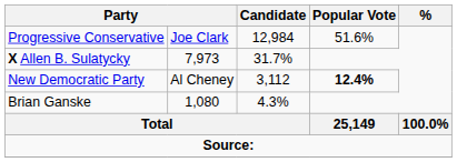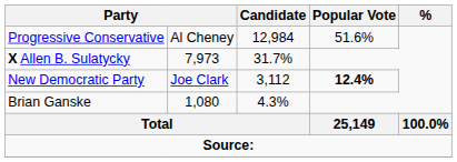 <table class="wikitable">
 <tr>
 <th colspan="2">Party</th>
 <th>Candidate</th>
 <th>Popular Vote</th>
 <th>%</th>
 </tr>
 <tr>
 <td><a href='#'>Progressive Conservative</a></td>
-<td> <a href='#'>Joe Clark</a></td>
+<td>Al Cheney</td>
 <td align=center>12,984</td>
 <td align=center>51.6%</td>
 </tr>
 <tr>
 <td><strong>X</strong> <a href='#'>Allen B. Sulatycky</a></td>
 <td align=center>7,973</td>
 <td align=center>31.7%</td>
 </tr>
 <tr>
 <td><a href='#'>New Democratic Party</a></td>
-<td>Al Cheney</td>
+<td> <a href='#'>Joe Clark</a></td>
 <td align=center>3,112</td>
 <td align=center><strong>12.4%</strong></td>
 </tr>
 <tr>
 <td>Brian Ganske</td>
 <td align=center>1,080</td>
 <td align=center>4.3%</td>
 </tr>
 <tr>
 <th colspan=3 align=center>Total</th>
 <th align=right>25,149</th>
 <th align=right>100.0%</th>
 </tr>
 <tr>
 <td align="center" colspan=5><strong>Source:</strong> </td>
 </tr>
 <tr>
 </tr>
 </table>
